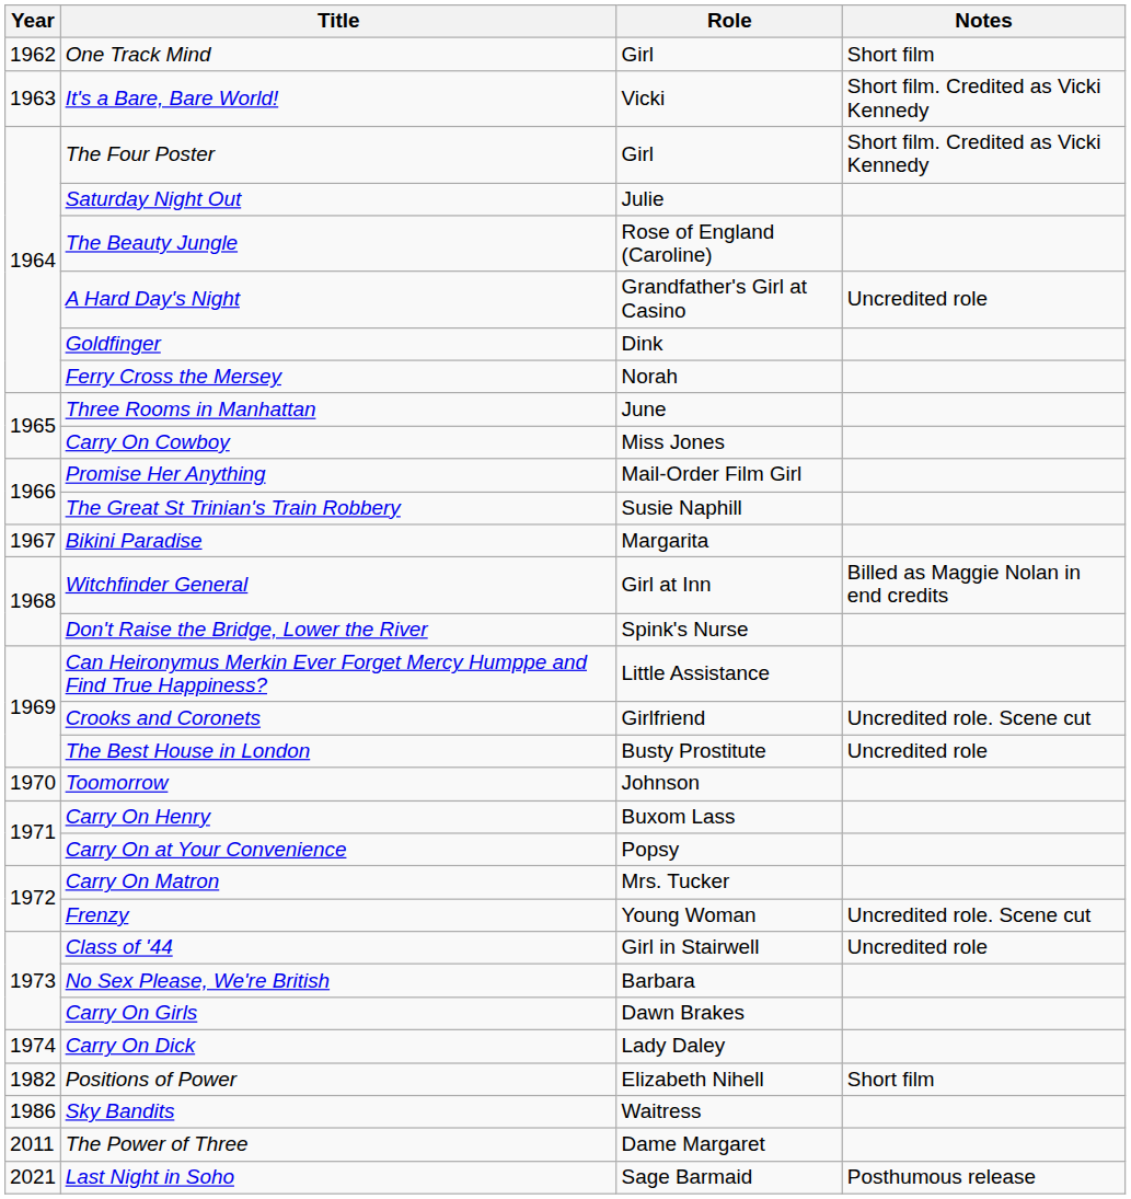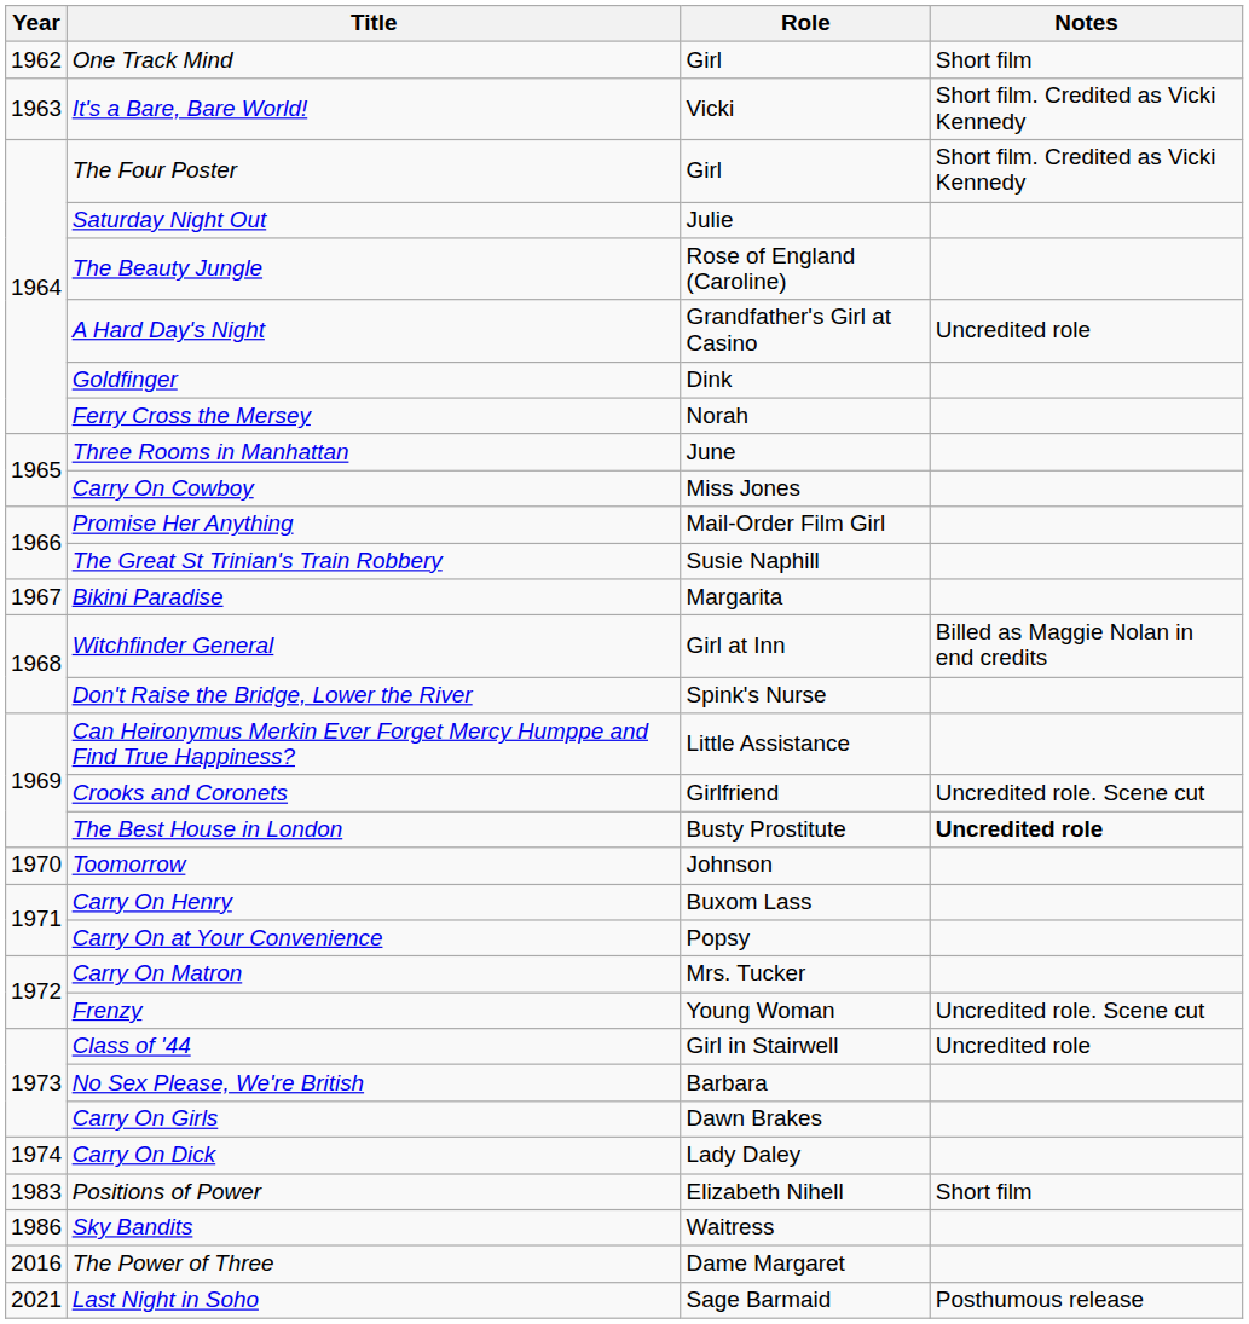 <table class="wikitable sortable">
 <tr>
 <th>Year</th>
 <th>Title</th>
 <th>Role</th>
 <th>Notes</th>
 </tr>
 <tr>
 <td>1962</td>
 <td><em>One Track Mind</em></td>
 <td>Girl</td>
 <td>Short film</td>
 </tr>
 <tr>
 <td>1963</td>
 <td><em><a href='#'>It's a Bare, Bare World!</a></em></td>
 <td>Vicki</td>
 <td>Short film. Credited as Vicki Kennedy</td>
 </tr>
 <tr>
 <td rowspan=6>1964</td>
 <td><em>The Four Poster</em></td>
 <td>Girl</td>
 <td>Short film. Credited as Vicki Kennedy</td>
 </tr>
 <tr>
 <td><em><a href='#'>Saturday Night Out</a></em></td>
 <td>Julie</td>
 <td></td>
 </tr>
 <tr>
 <td><em><a href='#'>The Beauty Jungle</a></em></td>
 <td>Rose of England (Caroline)</td>
 <td></td>
 </tr>
 <tr>
 <td><em><a href='#'>A Hard Day's Night</a></em></td>
 <td>Grandfather's Girl at Casino</td>
 <td>Uncredited role</td>
 </tr>
 <tr>
 <td><em><a href='#'>Goldfinger</a></em></td>
 <td>Dink</td>
 <td></td>
 </tr>
 <tr>
 <td><em><a href='#'>Ferry Cross the Mersey</a></em></td>
 <td>Norah</td>
 </tr>
 <tr>
 <td rowspan=2>1965</td>
 <td><em><a href='#'>Three Rooms in Manhattan</a></em></td>
 <td>June</td>
 <td></td>
 </tr>
 <tr>
 <td><em><a href='#'>Carry On Cowboy</a></em></td>
 <td>Miss Jones</td>
 <td></td>
 </tr>
 <tr>
 <td rowspan=2>1966</td>
 <td><em><a href='#'>Promise Her Anything</a></em></td>
 <td>Mail-Order Film Girl</td>
 <td></td>
 </tr>
 <tr>
 <td><em><a href='#'>The Great St Trinian's Train Robbery</a></em></td>
 <td>Susie Naphill</td>
 <td></td>
 </tr>
 <tr>
 <td>1967</td>
 <td><em><a href='#'>Bikini Paradise</a></em></td>
 <td>Margarita</td>
 <td></td>
 </tr>
 <tr>
 <td rowspan=2>1968</td>
 <td><em><a href='#'>Witchfinder General</a></em></td>
 <td>Girl at Inn</td>
 <td>Billed as Maggie Nolan in end credits</td>
 </tr>
 <tr>
 <td><em><a href='#'>Don't Raise the Bridge, Lower the River</a></em></td>
 <td>Spink's Nurse</td>
 <td></td>
 </tr>
 <tr>
 <td rowspan=3>1969</td>
 <td><em><a href='#'>Can Heironymus Merkin Ever Forget Mercy Humppe and Find True Happiness?</a></em></td>
 <td>Little Assistance</td>
 <td></td>
 </tr>
 <tr>
 <td><em><a href='#'>Crooks and Coronets</a></em></td>
 <td>Girlfriend</td>
 <td>Uncredited role. Scene cut</td>
 </tr>
 <tr>
 <td><em><a href='#'>The Best House in London</a></em></td>
 <td>Busty Prostitute</td>
-<td>Uncredited role</td>
+<td><strong>Uncredited role</strong></td>
 </tr>
 <tr>
 <td>1970</td>
 <td><em><a href='#'>Toomorrow</a></em></td>
 <td>Johnson</td>
 <td></td>
 </tr>
 <tr>
 <td rowspan=2>1971</td>
 <td><em><a href='#'>Carry On Henry</a></em></td>
 <td>Buxom Lass</td>
 <td></td>
 </tr>
 <tr>
 <td><em><a href='#'>Carry On at Your Convenience</a></em></td>
 <td>Popsy</td>
 <td></td>
 </tr>
 <tr>
 <td rowspan=2>1972</td>
 <td><em><a href='#'>Carry On Matron</a></em></td>
 <td>Mrs. Tucker</td>
 <td></td>
 </tr>
 <tr>
 <td><em><a href='#'>Frenzy</a></em></td>
 <td>Young Woman</td>
 <td>Uncredited role. Scene cut</td>
 </tr>
 <tr>
 <td rowspan=3>1973</td>
 <td><em><a href='#'>Class of '44</a></em></td>
 <td>Girl in Stairwell</td>
 <td>Uncredited role</td>
 </tr>
 <tr>
 <td><em><a href='#'>No Sex Please, We're British</a></em></td>
 <td>Barbara</td>
 <td></td>
 </tr>
 <tr>
 <td><em><a href='#'>Carry On Girls</a></em></td>
 <td>Dawn Brakes</td>
 <td></td>
 </tr>
 <tr>
 <td>1974</td>
 <td><em><a href='#'>Carry On Dick</a></em></td>
 <td>Lady Daley</td>
 <td></td>
 </tr>
 <tr>
-<td>1982</td>
+<td>1983</td>
 <td><em>Positions of Power</em></td>
 <td>Elizabeth Nihell</td>
 <td>Short film</td>
 </tr>
 <tr>
 <td>1986</td>
 <td><em><a href='#'>Sky Bandits</a></em></td>
 <td>Waitress</td>
 <td></td>
 </tr>
 <tr>
-<td>2011</td>
+<td>2016</td>
 <td><em>The Power of Three</em></td>
 <td>Dame Margaret</td>
 <td></td>
 </tr>
 <tr>
 <td>2021</td>
 <td><em><a href='#'>Last Night in Soho</a></em></td>
 <td>Sage Barmaid</td>
 <td>Posthumous release</td>
 </tr>
 </table>
